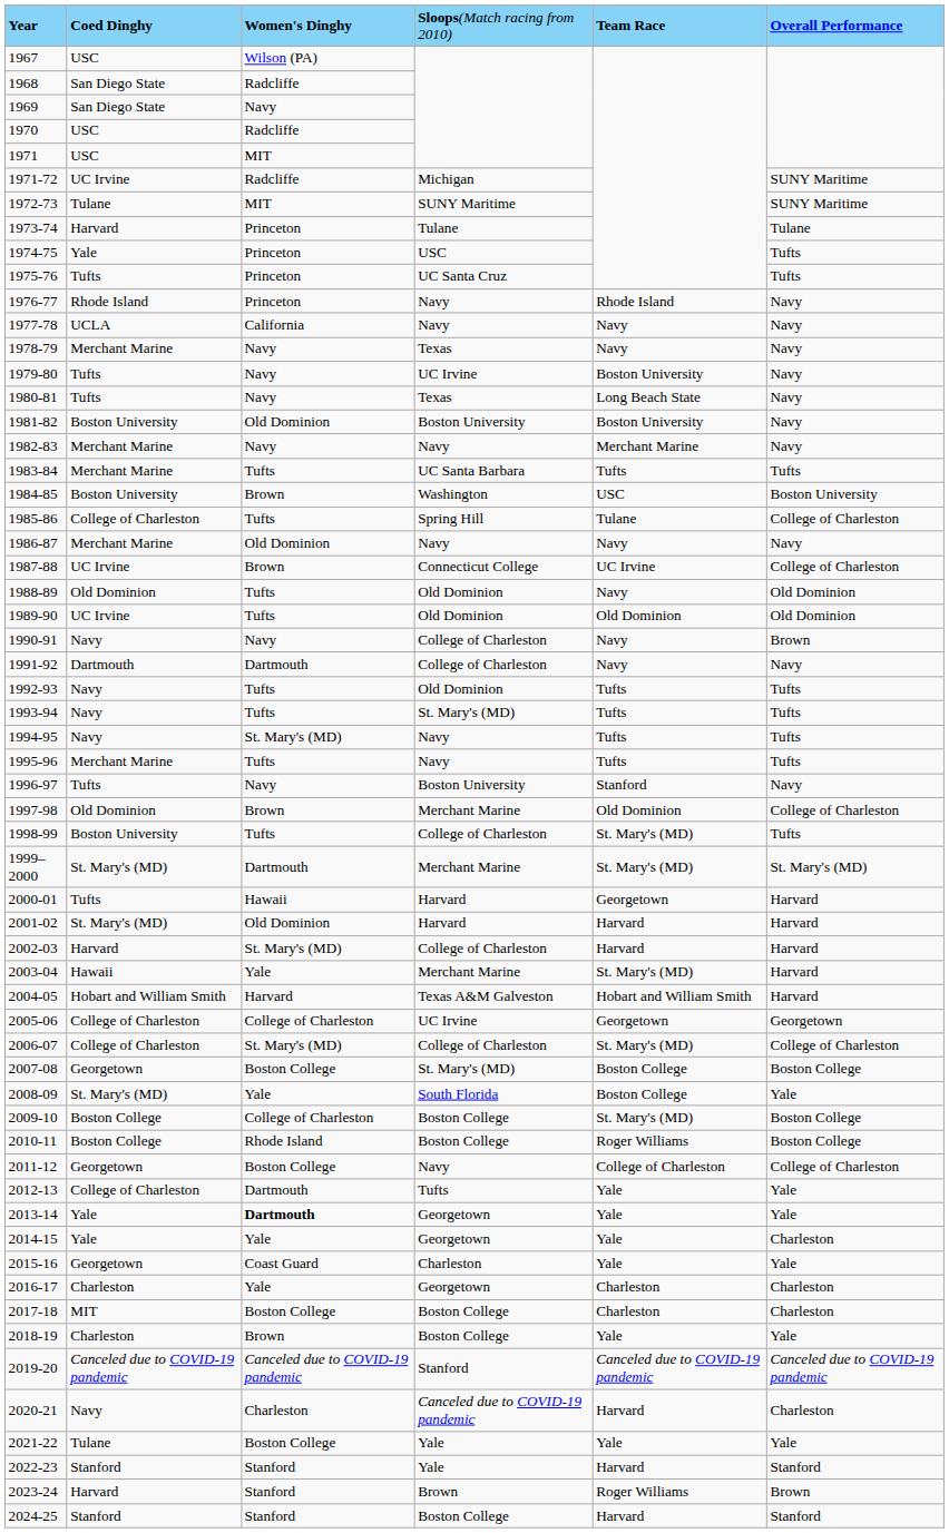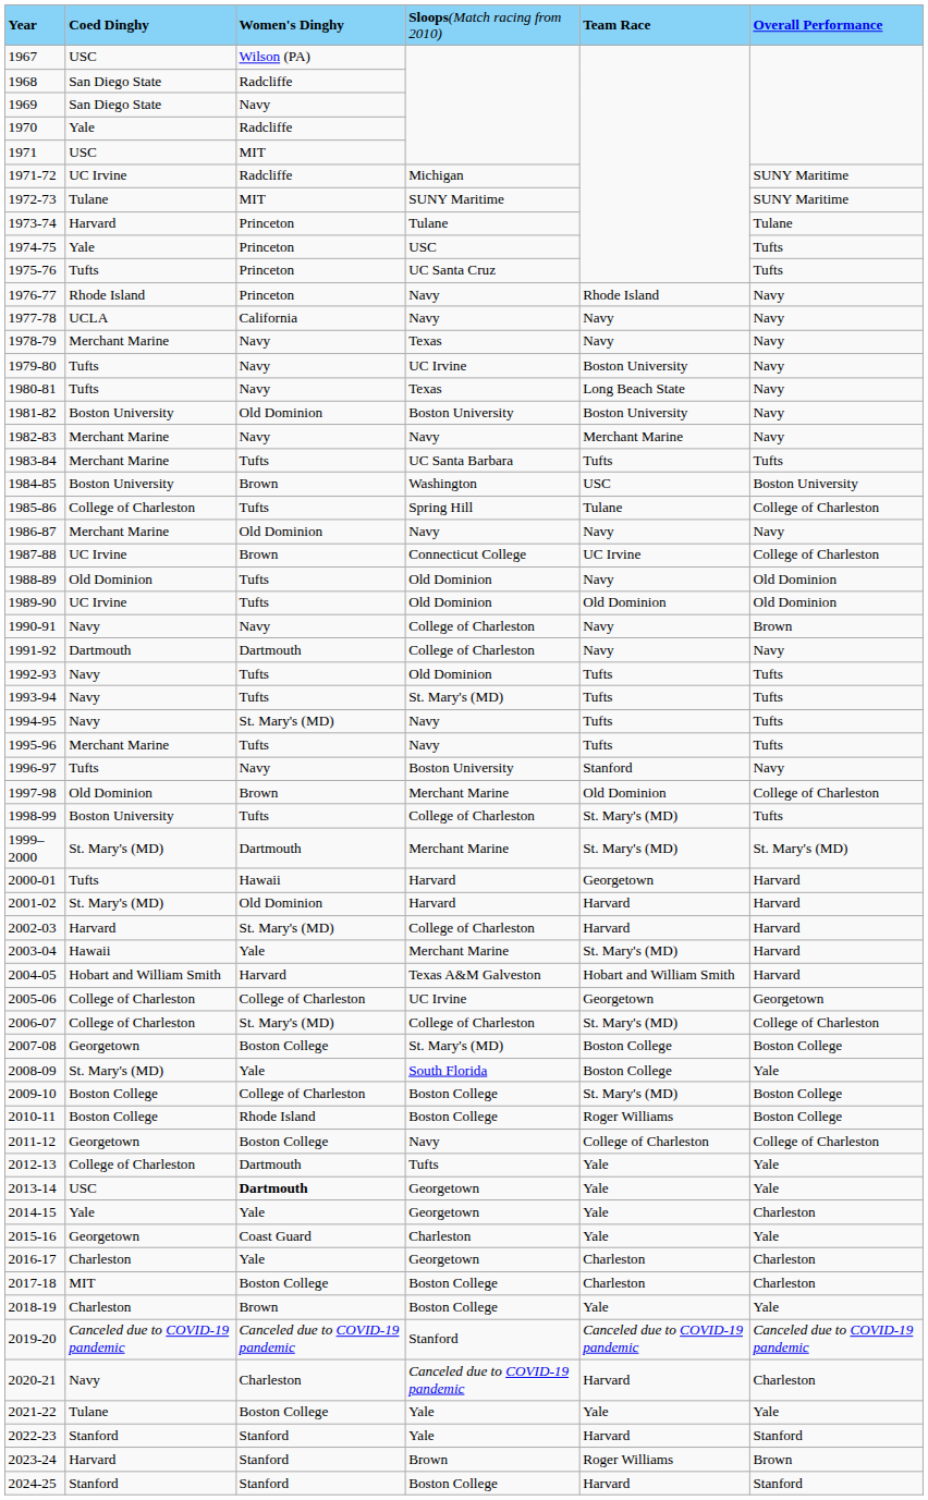 <table class="wikitable" style="font-size:85%;">
 <tr ! style="background-color: #87D3F8;">
 <td><strong>Year</strong></td>
 <td><strong>Coed Dinghy</strong></td>
 <td><strong>Women's Dinghy</strong></td>
 <td><strong>Sloops</strong><em>(Match racing from 2010)</em></td>
 <td><strong>Team Race</strong></td>
 <td><strong><a href='#'>Overall Performance</a></strong></td>
 </tr>
 <tr --->
 <td>1967</td>
 <td>USC</td>
 <td><a href='#'>Wilson</a> (PA)</td>
 <td rowspan=5></td>
 <td rowspan=10></td>
 <td rowspan=5></td>
 </tr>
 <tr --->
 <td>1968</td>
 <td>San Diego State</td>
 <td>Radcliffe</td>
 </tr>
 <tr --->
 <td>1969</td>
 <td>San Diego State</td>
 <td>Navy</td>
 </tr>
 <tr --->
 <td>1970</td>
-<td>USC</td>
+<td>Yale</td>
 <td>Radcliffe</td>
 </tr>
 <tr --->
 <td>1971</td>
 <td>USC</td>
 <td>MIT</td>
 </tr>
 <tr --->
 <td>1971-72</td>
 <td>UC Irvine</td>
 <td>Radcliffe</td>
 <td>Michigan</td>
 <td>SUNY Maritime</td>
 </tr>
 <tr --->
 <td>1972-73</td>
 <td>Tulane</td>
 <td>MIT</td>
 <td>SUNY Maritime</td>
 <td>SUNY Maritime</td>
 </tr>
 <tr --->
 <td>1973-74</td>
 <td>Harvard</td>
 <td>Princeton</td>
 <td>Tulane</td>
 <td>Tulane</td>
 </tr>
 <tr --->
 <td>1974-75</td>
 <td>Yale</td>
 <td>Princeton</td>
 <td>USC</td>
 <td>Tufts</td>
 </tr>
 <tr --->
 <td>1975-76</td>
 <td>Tufts</td>
 <td>Princeton</td>
 <td>UC Santa Cruz</td>
 <td>Tufts</td>
 </tr>
 <tr --->
 <td>1976-77</td>
 <td>Rhode Island</td>
 <td>Princeton</td>
 <td>Navy</td>
 <td>Rhode Island</td>
 <td>Navy</td>
 </tr>
 <tr --->
 <td>1977-78</td>
 <td>UCLA</td>
 <td>California</td>
 <td>Navy</td>
 <td>Navy</td>
 <td>Navy</td>
 </tr>
 <tr --->
 <td>1978-79</td>
 <td>Merchant Marine</td>
 <td>Navy</td>
 <td>Texas</td>
 <td>Navy</td>
 <td>Navy</td>
 </tr>
 <tr --->
 <td>1979-80</td>
 <td>Tufts</td>
 <td>Navy</td>
 <td>UC Irvine</td>
 <td>Boston University</td>
 <td>Navy</td>
 </tr>
 <tr --->
 <td>1980-81</td>
 <td>Tufts</td>
 <td>Navy</td>
 <td>Texas</td>
 <td>Long Beach State</td>
 <td>Navy</td>
 </tr>
 <tr --->
 <td>1981-82</td>
 <td>Boston University</td>
 <td>Old Dominion</td>
 <td>Boston University</td>
 <td>Boston University</td>
 <td>Navy</td>
 </tr>
 <tr --->
 <td>1982-83</td>
 <td>Merchant Marine</td>
 <td>Navy</td>
 <td>Navy</td>
 <td>Merchant Marine</td>
 <td>Navy</td>
 </tr>
 <tr --->
 <td>1983-84</td>
 <td>Merchant Marine</td>
 <td>Tufts</td>
 <td>UC Santa Barbara</td>
 <td>Tufts</td>
 <td>Tufts</td>
 </tr>
 <tr --->
 <td>1984-85</td>
 <td>Boston University</td>
 <td>Brown</td>
 <td>Washington</td>
 <td>USC</td>
 <td>Boston University</td>
 </tr>
 <tr --->
 <td>1985-86</td>
 <td>College of Charleston</td>
 <td>Tufts</td>
 <td>Spring Hill</td>
 <td>Tulane</td>
 <td>College of Charleston</td>
 </tr>
 <tr --->
 <td>1986-87</td>
 <td>Merchant Marine</td>
 <td>Old Dominion</td>
 <td>Navy</td>
 <td>Navy</td>
 <td>Navy</td>
 </tr>
 <tr --->
 <td>1987-88</td>
 <td>UC Irvine</td>
 <td>Brown</td>
 <td>Connecticut College</td>
 <td>UC Irvine</td>
 <td>College of Charleston</td>
 </tr>
 <tr --->
 <td>1988-89</td>
 <td>Old Dominion</td>
 <td>Tufts</td>
 <td>Old Dominion</td>
 <td>Navy</td>
 <td>Old Dominion</td>
 </tr>
 <tr --->
 <td>1989-90</td>
 <td>UC Irvine</td>
 <td>Tufts</td>
 <td>Old Dominion</td>
 <td>Old Dominion</td>
 <td>Old Dominion</td>
 </tr>
 <tr --->
 <td>1990-91</td>
 <td>Navy</td>
 <td>Navy</td>
 <td>College of Charleston</td>
 <td>Navy</td>
 <td>Brown</td>
 </tr>
 <tr --->
 <td>1991-92</td>
 <td>Dartmouth</td>
 <td>Dartmouth</td>
 <td>College of Charleston</td>
 <td>Navy</td>
 <td>Navy</td>
 </tr>
 <tr --->
 <td>1992-93</td>
 <td>Navy</td>
 <td>Tufts</td>
 <td>Old Dominion</td>
 <td>Tufts</td>
 <td>Tufts</td>
 </tr>
 <tr --->
 <td>1993-94</td>
 <td>Navy</td>
 <td>Tufts</td>
 <td>St. Mary's (MD)</td>
 <td>Tufts</td>
 <td>Tufts</td>
 </tr>
 <tr --->
 <td>1994-95</td>
 <td>Navy</td>
 <td>St. Mary's (MD)</td>
 <td>Navy</td>
 <td>Tufts</td>
 <td>Tufts</td>
 </tr>
 <tr --->
 <td>1995-96</td>
 <td>Merchant Marine</td>
 <td>Tufts</td>
 <td>Navy</td>
 <td>Tufts</td>
 <td>Tufts</td>
 </tr>
 <tr --->
 <td>1996-97</td>
 <td>Tufts</td>
 <td>Navy</td>
 <td>Boston University</td>
 <td>Stanford</td>
 <td>Navy</td>
 </tr>
 <tr --->
 <td>1997-98</td>
 <td>Old Dominion</td>
 <td>Brown</td>
 <td>Merchant Marine</td>
 <td>Old Dominion</td>
 <td>College of Charleston</td>
 </tr>
 <tr --->
 <td>1998-99</td>
 <td>Boston University</td>
 <td>Tufts</td>
 <td>College of Charleston</td>
 <td>St. Mary's (MD)</td>
 <td>Tufts</td>
 </tr>
 <tr --->
 <td>1999–2000</td>
 <td>St. Mary's (MD)</td>
 <td>Dartmouth</td>
 <td>Merchant Marine</td>
 <td>St. Mary's (MD)</td>
 <td>St. Mary's (MD)</td>
 </tr>
 <tr --->
 <td>2000-01</td>
 <td>Tufts</td>
 <td>Hawaii</td>
 <td>Harvard</td>
 <td>Georgetown</td>
 <td>Harvard</td>
 </tr>
 <tr --->
 <td>2001-02</td>
 <td>St. Mary's (MD)</td>
 <td>Old Dominion</td>
 <td>Harvard</td>
 <td>Harvard</td>
 <td>Harvard</td>
 </tr>
 <tr --->
 <td>2002-03</td>
 <td>Harvard</td>
 <td>St. Mary's (MD)</td>
 <td>College of Charleston</td>
 <td>Harvard</td>
 <td>Harvard</td>
 </tr>
 <tr --->
 <td>2003-04</td>
 <td>Hawaii</td>
 <td>Yale</td>
 <td>Merchant Marine</td>
 <td>St. Mary's (MD)</td>
 <td>Harvard</td>
 </tr>
 <tr --->
 <td>2004-05</td>
 <td>Hobart and William Smith</td>
 <td>Harvard</td>
 <td>Texas A&M Galveston</td>
 <td>Hobart and William Smith</td>
 <td>Harvard</td>
 </tr>
 <tr --->
 <td>2005-06</td>
 <td>College of Charleston</td>
 <td>College of Charleston</td>
 <td>UC Irvine</td>
 <td>Georgetown</td>
 <td>Georgetown</td>
 </tr>
 <tr --->
 <td>2006-07</td>
 <td>College of Charleston</td>
 <td>St. Mary's (MD)</td>
 <td>College of Charleston</td>
 <td>St. Mary's (MD)</td>
 <td>College of Charleston</td>
 </tr>
 <tr --->
 <td>2007-08</td>
 <td>Georgetown</td>
 <td>Boston College</td>
 <td>St. Mary's (MD)</td>
 <td>Boston College</td>
 <td>Boston College</td>
 </tr>
 <tr --->
 <td>2008-09</td>
 <td>St. Mary's (MD)</td>
 <td>Yale</td>
 <td><a href='#'>South Florida</a></td>
 <td>Boston College</td>
 <td>Yale</td>
 </tr>
 <tr --->
 <td>2009-10</td>
 <td>Boston College</td>
 <td>College of Charleston</td>
 <td>Boston College</td>
 <td>St. Mary's (MD)</td>
 <td>Boston College</td>
 </tr>
 <tr --->
 <td>2010-11</td>
 <td>Boston College</td>
 <td>Rhode Island</td>
 <td>Boston College</td>
 <td>Roger Williams</td>
 <td>Boston College</td>
 </tr>
 <tr --->
 <td>2011-12</td>
 <td>Georgetown</td>
 <td>Boston College</td>
 <td>Navy</td>
 <td>College of Charleston</td>
 <td>College of Charleston</td>
 </tr>
 <tr --->
 <td>2012-13</td>
 <td>College of Charleston</td>
 <td>Dartmouth</td>
 <td>Tufts</td>
 <td>Yale</td>
 <td>Yale</td>
 </tr>
 <tr --->
 <td>2013-14</td>
-<td>Yale</td>
+<td>USC</td>
 <td><strong>Dartmouth</strong></td>
 <td>Georgetown</td>
 <td>Yale</td>
 <td>Yale</td>
 </tr>
 <tr --->
 <td>2014-15</td>
 <td>Yale</td>
 <td>Yale</td>
 <td>Georgetown</td>
 <td>Yale</td>
 <td>Charleston</td>
 </tr>
 <tr --->
 <td>2015-16</td>
 <td>Georgetown</td>
 <td>Coast Guard</td>
 <td>Charleston</td>
 <td>Yale</td>
 <td>Yale</td>
 </tr>
 <tr --->
 <td>2016-17</td>
 <td>Charleston</td>
 <td>Yale</td>
 <td>Georgetown</td>
 <td>Charleston</td>
 <td>Charleston</td>
 </tr>
 <tr --->
 <td>2017-18</td>
 <td>MIT</td>
 <td>Boston College</td>
 <td>Boston College</td>
 <td>Charleston</td>
 <td>Charleston</td>
 </tr>
 <tr --->
 <td>2018-19</td>
 <td>Charleston</td>
 <td>Brown</td>
 <td>Boston College</td>
 <td>Yale</td>
 <td>Yale</td>
 </tr>
 <tr --->
 <td>2019-20</td>
 <td><em>Canceled due to <a href='#'>COVID-19 pandemic</a></em></td>
 <td><em>Canceled due to <a href='#'>COVID-19 pandemic</a></em></td>
 <td>Stanford</td>
 <td><em>Canceled due to <a href='#'>COVID-19 pandemic</a></em></td>
 <td><em>Canceled due to <a href='#'>COVID-19 pandemic</a></em></td>
 </tr>
 <tr --->
 <td>2020-21</td>
 <td>Navy</td>
 <td>Charleston</td>
 <td><em>Canceled due to <a href='#'>COVID-19 pandemic</a></em></td>
 <td>Harvard</td>
 <td>Charleston</td>
 </tr>
 <tr --->
 <td>2021-22</td>
 <td>Tulane</td>
 <td>Boston College</td>
 <td>Yale</td>
 <td>Yale</td>
 <td>Yale</td>
 </tr>
 <tr --->
 <td>2022-23</td>
 <td>Stanford</td>
 <td>Stanford</td>
 <td>Yale</td>
 <td>Harvard</td>
 <td>Stanford</td>
 </tr>
 <tr --->
 <td>2023-24</td>
 <td>Harvard</td>
 <td>Stanford</td>
 <td>Brown</td>
 <td>Roger Williams</td>
 <td>Brown</td>
 </tr>
 <tr --->
 <td>2024-25</td>
 <td>Stanford</td>
 <td>Stanford</td>
 <td>Boston College</td>
 <td>Harvard</td>
 <td>Stanford</td>
 </tr>
 </table>
